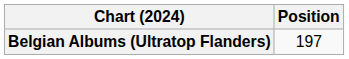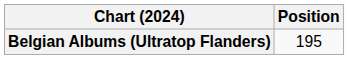 <table class="wikitable plainrowheaders" style="text-align:center">
 <tr>
 <th scope="col">Chart (2024)</th>
 <th scope="col">Position</th>
 </tr>
 <tr>
 <th scope="row">Belgian Albums (Ultratop Flanders)</th>
-<td>197</td>
+<td>195</td>
 </tr>
 </table>
